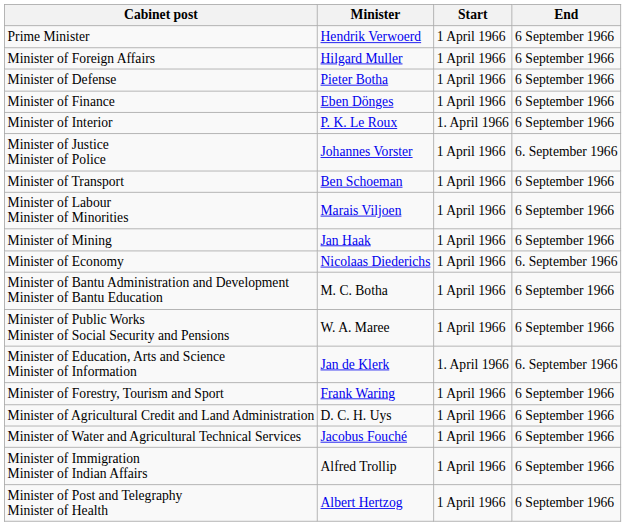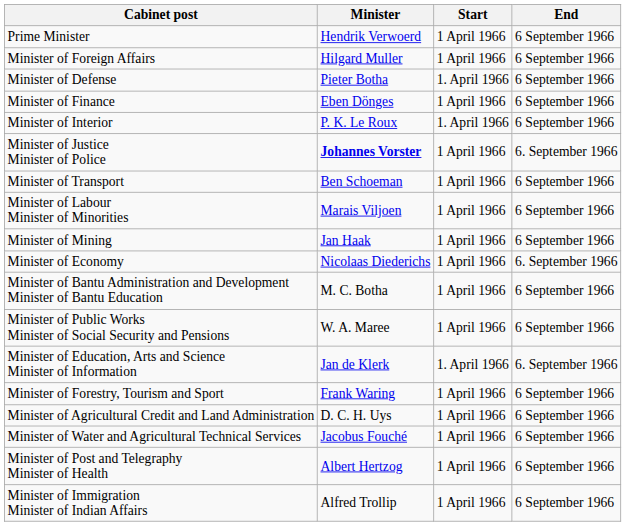 <table class="wikitable">
 <tr>
 <th>Cabinet post</th>
 <th>Minister</th>
 <th>Start</th>
 <th>End</th>
 </tr>
 <tr>
 <td>Prime Minister</td>
 <td><a href='#'>Hendrik Verwoerd</a></td>
 <td>1 April 1966</td>
 <td>6 September 1966</td>
 </tr>
 <tr>
 <td>Minister of Foreign Affairs</td>
 <td><a href='#'>Hilgard Muller</a></td>
 <td>1 April 1966</td>
 <td>6 September 1966</td>
 </tr>
 <tr>
 <td>Minister of Defense</td>
 <td><a href='#'>Pieter Botha</a></td>
-<td>1 April 1966</td>
+<td>1. April 1966</td>
 <td>6 September 1966</td>
 </tr>
 <tr>
 <td>Minister of Finance</td>
 <td><a href='#'>Eben Dönges</a></td>
 <td>1 April 1966</td>
 <td>6 September 1966</td>
 </tr>
 <tr>
 <td>Minister of Interior</td>
 <td><a href='#'>P. K. Le Roux</a></td>
 <td>1. April 1966</td>
 <td>6 September 1966</td>
 </tr>
 <tr>
 <td>Minister of Justice<br>Minister of Police</td>
-<td><a href='#'>Johannes Vorster</a></td>
+<td><strong><a href='#'>Johannes Vorster</a></strong></td>
 <td>1 April 1966</td>
 <td>6. September 1966</td>
 </tr>
 <tr>
 <td>Minister of Transport</td>
 <td><a href='#'>Ben Schoeman</a></td>
 <td>1 April 1966</td>
 <td>6 September 1966</td>
 </tr>
 <tr>
 <td>Minister of Labour<br>Minister of Minorities</td>
 <td><a href='#'>Marais Viljoen</a></td>
 <td>1 April 1966</td>
 <td>6 September 1966</td>
 </tr>
 <tr>
 <td>Minister of Mining</td>
 <td><a href='#'>Jan Haak</a></td>
 <td>1 April 1966</td>
 <td>6 September 1966</td>
 </tr>
 <tr>
 <td>Minister of Economy</td>
 <td><a href='#'>Nicolaas Diederichs</a></td>
 <td>1 April 1966</td>
 <td>6. September 1966</td>
 </tr>
 <tr>
 <td>Minister of Bantu Administration and Development<br>Minister of Bantu Education</td>
 <td>M. C. Botha</td>
 <td>1 April 1966</td>
 <td>6 September 1966</td>
 </tr>
 <tr>
 <td>Minister of Public Works<br>Minister of Social Security and Pensions</td>
 <td>W. A. Maree</td>
 <td>1 April 1966</td>
 <td>6 September 1966</td>
 </tr>
 <tr>
 <td>Minister of Education, Arts and Science <br>Minister of Information</td>
 <td><a href='#'>Jan de Klerk</a></td>
 <td>1. April 1966</td>
 <td>6. September 1966</td>
 </tr>
 <tr>
 <td>Minister of Forestry, Tourism and Sport</td>
 <td><a href='#'>Frank Waring</a></td>
 <td>1 April 1966</td>
 <td>6 September 1966</td>
 </tr>
 <tr>
 <td>Minister of Agricultural Credit and Land Administration</td>
 <td>D. C. H. Uys</td>
 <td>1 April 1966</td>
 <td>6 September 1966</td>
 </tr>
 <tr>
 <td>Minister of Water and Agricultural Technical Services</td>
 <td><a href='#'>Jacobus Fouché</a></td>
 <td>1 April 1966</td>
 <td>6 September 1966</td>
 </tr>
 <tr>
+<td>Minister of Post and Telegraphy<br>Minister of Health</td>
+<td><a href='#'>Albert Hertzog</a></td>
+<td>1 April 1966</td>
+<td>6 September 1966</td>
+</tr>
+<tr>
 <td>Minister of Immigration<br>Minister of Indian Affairs</td>
 <td>Alfred Trollip</td>
 <td>1 April 1966</td>
 <td>6 September 1966</td>
 </tr>
-<tr>
-<td>Minister of Post and Telegraphy<br>Minister of Health</td>
-<td><a href='#'>Albert Hertzog</a></td>
-<td>1 April 1966</td>
-<td>6 September 1966</td>
-</tr>
 </table>
